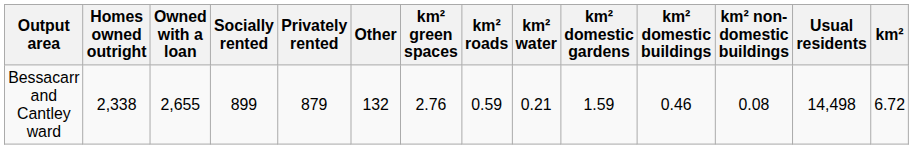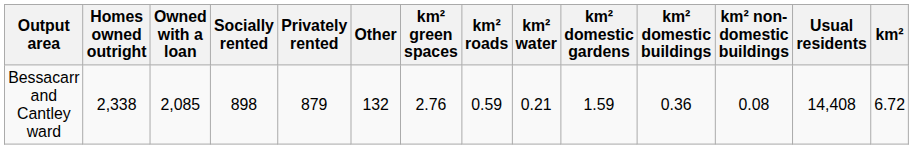 <table class="wikitable">
 <tr>
 </tr>
 <tr>
 <th>Output area</th>
 <th>Homes owned outright</th>
 <th>Owned with a loan</th>
 <th>Socially rented</th>
 <th>Privately rented</th>
 <th>Other</th>
 <th>km² green spaces</th>
 <th>km² roads</th>
 <th>km² water</th>
 <th>km² domestic gardens</th>
 <th>km² domestic buildings</th>
 <th>km² non-domestic buildings</th>
 <th>Usual residents</th>
 <th>km²</th>
 </tr>
 <tr align=center>
 <td>Bessacarr and Cantley ward</td>
 <td>2,338</td>
-<td>2,655</td>
-<td>899</td>
+<td>2,085</td>
+<td>898</td>
 <td>879</td>
 <td>132</td>
 <td>2.76</td>
 <td>0.59</td>
 <td>0.21</td>
 <td>1.59</td>
-<td>0.46</td>
+<td>0.36</td>
 <td>0.08</td>
-<td>14,498</td>
+<td>14,408</td>
 <td>6.72</td>
 </tr>
 </table>
